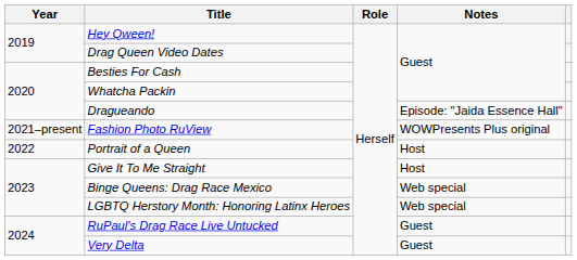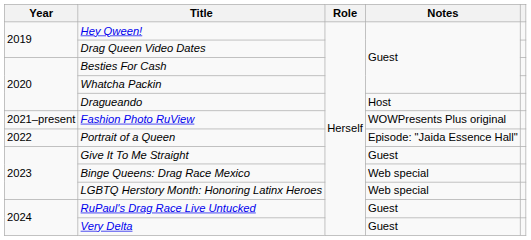 <table class="wikitable plainrowheaders sortable">
 <tr>
 <th scope="col">Year</th>
 <th scope="col">Title</th>
 <th scope="col">Role</th>
 <th scope="col">Notes</th>
 <th style="text-align: center;" class="unsortable"></th>
 </tr>
 <tr>
 <td rowspan="2">2019</td>
 <td><em><a href='#'>Hey Qween!</a></em></td>
 <td rowspan="12">Herself</td>
 <td rowspan="4">Guest</td>
 <td></td>
 </tr>
 <tr>
 <td><em>Drag Queen Video Dates</em></td>
 <td></td>
 </tr>
 <tr>
 <td rowspan="3">2020</td>
 <td><em>Besties For Cash</em></td>
 <td></td>
 </tr>
 <tr>
 <td><em>Whatcha Packin</em></td>
 <td></td>
 </tr>
 <tr>
 <td><em>Dragueando</em></td>
-<td>Episode: "Jaida Essence Hall"</td>
+<td>Host</td>
 <td></td>
 </tr>
 <tr>
 <td>2021–present</td>
 <td><em><a href='#'>Fashion Photo RuView</a></em></td>
 <td>WOWPresents Plus original</td>
 <td></td>
 </tr>
 <tr>
 <td>2022</td>
 <td><em>Portrait of a Queen</em></td>
-<td>Host</td>
+<td>Episode: "Jaida Essence Hall"</td>
 <td></td>
 </tr>
 <tr>
 <td rowspan="3">2023</td>
 <td><em>Give It To Me Straight</em></td>
-<td>Host</td>
+<td>Guest</td>
 <td></td>
 </tr>
 <tr>
 <td><em>Binge Queens: Drag Race Mexico</em></td>
 <td>Web special</td>
 <td></td>
 </tr>
 <tr>
 <td><em>LGBTQ Herstory Month: Honoring Latinx Heroes</em></td>
 <td>Web special</td>
 <td></td>
 </tr>
 <tr>
 <td rowspan="2">2024</td>
 <td><em><a href='#'>RuPaul's Drag Race Live Untucked</a></em></td>
 <td>Guest</td>
 <td style="text-align: center;"></td>
 </tr>
 <tr>
 <td><em><a href='#'>Very Delta</a></em></td>
 <td>Guest</td>
 <td></td>
 </tr>
 </table>
